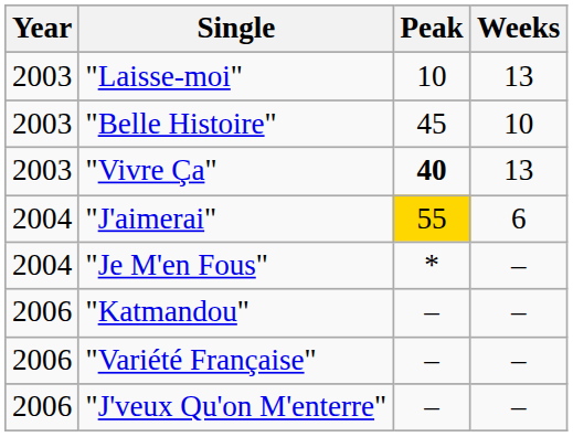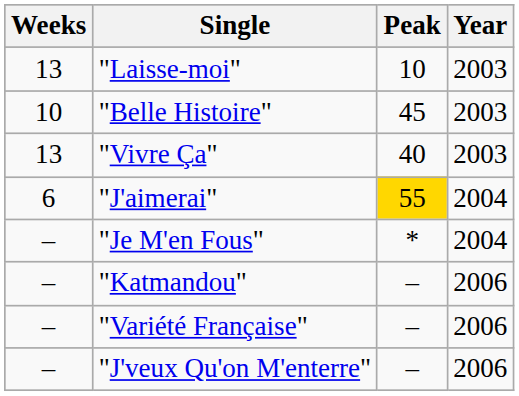 <table class="wikitable">
 <tr>
-<th>Year</th>
+<th>Weeks</th>
 <th>Single</th>
 <th>Peak</th>
-<th>Weeks</th>
+<th>Year</th>
 </tr>
 <tr>
-<td>2003</td>
+<td style="text-align: center">13</td>
 <td>"<a href='#'>Laisse-moi</a>"</td>
 <td style="text-align: center">10</td>
-<td style="text-align: center">13</td>
+<td>2003</td>
 </tr>
 <tr>
-<td>2003</td>
+<td style="text-align: center">10</td>
 <td>"<a href='#'>Belle Histoire</a>"</td>
 <td style="text-align: center">45</td>
-<td style="text-align: center">10</td>
+<td>2003</td>
 </tr>
 <tr>
+<td style="text-align: center">13</td>
+<td>"<a href='#'>Vivre Ça</a>"</td>
+<td style="text-align: center">40</td>
 <td>2003</td>
-<td>"<a href='#'>Vivre Ça</a>"</td>
-<td style="text-align: center"><strong>40</strong></td>
-<td style="text-align: center">13</td>
 </tr>
 <tr>
-<td>2004</td>
+<td style="text-align: center">6</td>
 <td>"<a href='#'>J'aimerai</a>"</td>
 <td style="background: gold; text-align: center">55</td>
-<td style="text-align: center">6</td>
+<td>2004</td>
 </tr>
 <tr>
-<td>2004</td>
+<td style="text-align: center">–</td>
 <td>"<a href='#'>Je M'en Fous</a>"</td>
 <td style="text-align: center">*</td>
-<td style="text-align: center">–</td>
+<td>2004</td>
 </tr>
 <tr>
-<td>2006</td>
+<td style="text-align: center">–</td>
 <td>"<a href='#'>Katmandou</a>"</td>
 <td style="text-align: center">–</td>
-<td style="text-align: center">–</td>
+<td>2006</td>
 </tr>
 <tr>
-<td>2006</td>
+<td style="text-align: center">–</td>
 <td>"<a href='#'>Variété Française</a>"</td>
 <td style="text-align: center">–</td>
-<td style="text-align: center">–</td>
+<td>2006</td>
 </tr>
 <tr>
-<td>2006</td>
+<td style="text-align: center">–</td>
 <td>"<a href='#'>J'veux Qu'on M'enterre</a>"</td>
 <td style="text-align: center">–</td>
-<td style="text-align: center">–</td>
+<td>2006</td>
 </tr>
 </table>
